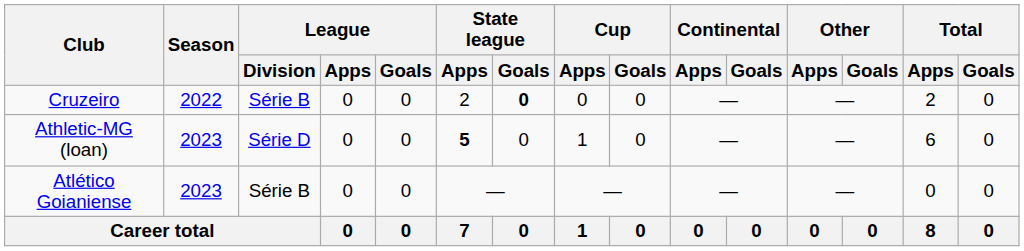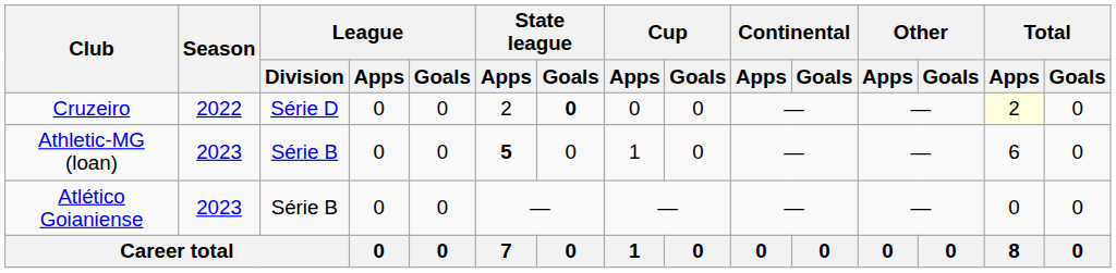 <table class="wikitable" style="text-align: center">
 <tr>
 <th rowspan="2">Club</th>
 <th rowspan="2">Season</th>
 <th colspan="3">League</th>
 <th colspan="2">State league</th>
 <th colspan="2">Cup</th>
 <th colspan="2">Continental</th>
 <th colspan="2">Other</th>
 <th colspan="2">Total</th>
 </tr>
 <tr>
 <th>Division</th>
 <th>Apps</th>
 <th>Goals</th>
 <th>Apps</th>
 <th>Goals</th>
 <th>Apps</th>
 <th>Goals</th>
 <th>Apps</th>
 <th>Goals</th>
 <th>Apps</th>
 <th>Goals</th>
 <th>Apps</th>
 <th>Goals</th>
 </tr>
 <tr>
 <td><a href='#'>Cruzeiro</a></td>
 <td><a href='#'>2022</a></td>
-<td><a href='#'>Série B</a></td>
+<td><a href='#'>Série D</a></td>
 <td>0</td>
 <td>0</td>
 <td>2</td>
 <td><strong>0</strong></td>
 <td>0</td>
 <td>0</td>
 <td colspan="2">—</td>
 <td colspan="2">—</td>
-<td>2</td>
+<td style="background: lightyellow;">2</td>
 <td>0</td>
 </tr>
 <tr>
 <td><a href='#'>Athletic-MG</a> (loan)</td>
 <td><a href='#'>2023</a></td>
-<td><a href='#'>Série D</a></td>
+<td><a href='#'>Série B</a></td>
 <td>0</td>
 <td>0</td>
 <td><strong>5</strong></td>
 <td>0</td>
 <td>1</td>
 <td>0</td>
 <td colspan="2">—</td>
 <td colspan="2">—</td>
 <td>6</td>
 <td>0</td>
 </tr>
 <tr>
 <td><a href='#'>Atlético Goianiense</a></td>
 <td><a href='#'>2023</a></td>
 <td>Série B</td>
 <td>0</td>
 <td>0</td>
 <td colspan="2">—</td>
 <td colspan="2">—</td>
 <td colspan="2">—</td>
 <td colspan="2">—</td>
 <td>0</td>
 <td>0</td>
 </tr>
 <tr>
 <th colspan="3"><strong>Career total</strong></th>
 <th>0</th>
 <th>0</th>
 <th>7</th>
 <th>0</th>
 <th>1</th>
 <th>0</th>
 <th>0</th>
 <th>0</th>
 <th>0</th>
 <th>0</th>
 <th>8</th>
 <th>0</th>
 </tr>
 </table>
